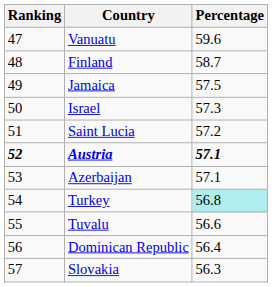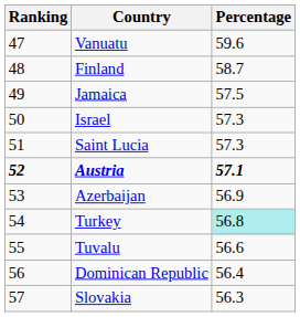 <table class="wikitable sortable">
 <tr>
 <th>Ranking</th>
 <th>Country</th>
 <th>Percentage</th>
 </tr>
 <tr>
 <td>47</td>
 <td><a href='#'>Vanuatu</a></td>
 <td>59.6</td>
 </tr>
 <tr>
 <td>48</td>
 <td><a href='#'>Finland</a></td>
 <td>58.7</td>
 </tr>
 <tr>
 <td>49</td>
 <td><a href='#'>Jamaica</a></td>
 <td>57.5</td>
 </tr>
 <tr>
 <td>50</td>
 <td><a href='#'>Israel</a></td>
 <td>57.3</td>
 </tr>
 <tr>
 <td>51</td>
 <td><a href='#'>Saint Lucia</a></td>
-<td>57.2</td>
+<td>57.3</td>
 </tr>
 <tr>
 <td><strong><em>52</em></strong></td>
 <td><strong><em><a href='#'>Austria</a></em></strong></td>
 <td><strong><em>57.1</em></strong></td>
 </tr>
 <tr>
 <td>53</td>
 <td><a href='#'>Azerbaijan</a></td>
-<td>57.1</td>
+<td>56.9</td>
 </tr>
 <tr>
 <td>54</td>
 <td><a href='#'>Turkey</a></td>
 <td style="background: paleturquoise;">56.8</td>
 </tr>
 <tr>
 <td>55</td>
 <td><a href='#'>Tuvalu</a></td>
 <td>56.6</td>
 </tr>
 <tr>
 <td>56</td>
 <td><a href='#'>Dominican Republic</a></td>
 <td>56.4</td>
 </tr>
 <tr>
 <td>57</td>
 <td><a href='#'>Slovakia</a></td>
 <td>56.3</td>
 </tr>
 </table>
